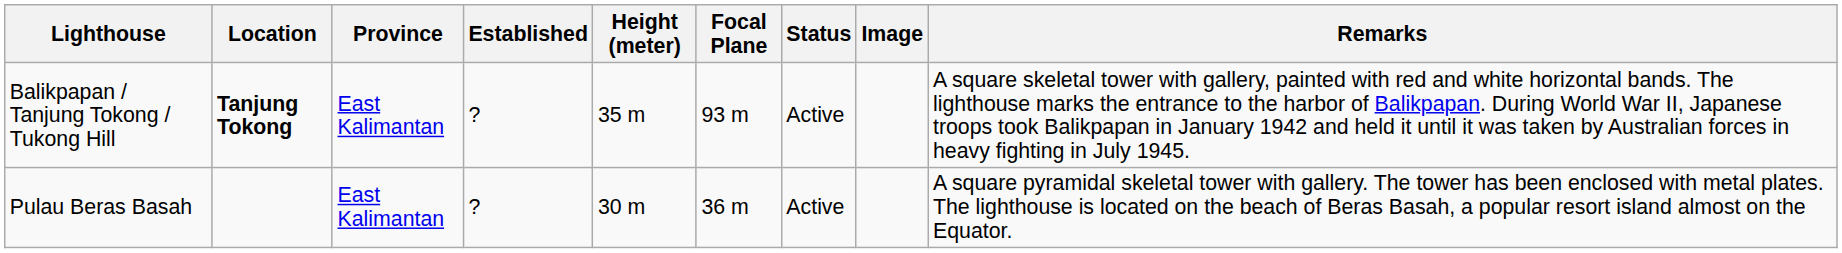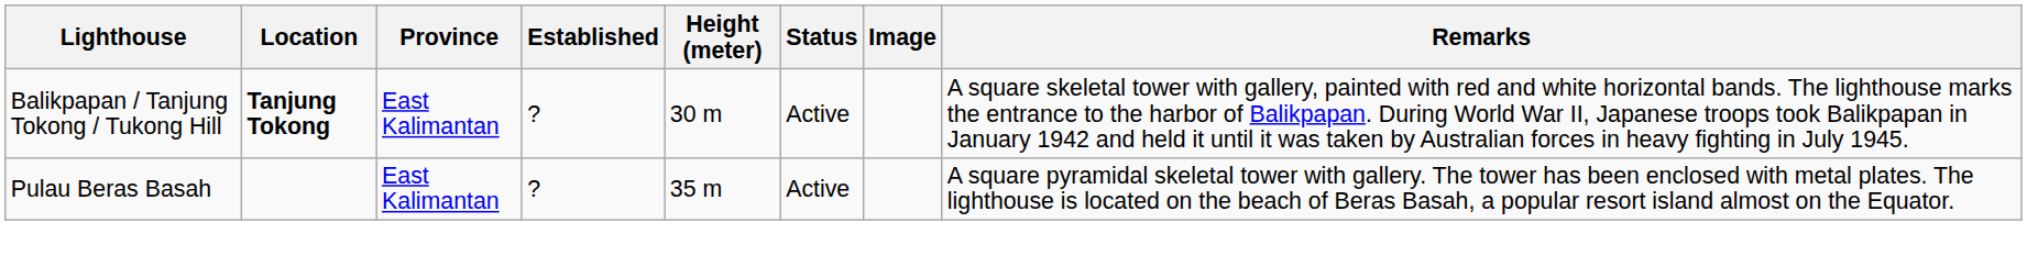 <table class="sortable wikitable vatop" style="width:98%; font-size:90%;">
 <tr>
 <th>Lighthouse</th>
 <th>Location</th>
 <th>Province</th>
 <th>Established</th>
 <th>Height (meter)</th>
-<th>Focal Plane</th>
 <th>Status</th>
 <th class="unsortable">Image</th>
 <th class="unsortable">Remarks</th>
 </tr>
 <tr>
 <td>Balikpapan / Tanjung Tokong / Tukong Hill</td>
 <td><strong>Tanjung Tokong</strong></td>
 <td><a href='#'>East Kalimantan</a></td>
 <td>?</td>
-<td>35 m</td>
-<td>93 m</td>
+<td>30 m</td>
 <td>Active</td>
 <td></td>
 <td>A square skeletal tower with gallery, painted with red and white horizontal bands. The lighthouse marks the entrance to the harbor of <a href='#'>Balikpapan</a>. During World War II, Japanese troops took Balikpapan in January 1942 and held it until it was taken by Australian forces in heavy fighting in July 1945.</td>
 </tr>
 <tr>
 <td>Pulau Beras Basah</td>
 <td></td>
 <td><a href='#'>East Kalimantan</a></td>
 <td>?</td>
-<td>30 m</td>
-<td>36 m</td>
+<td>35 m</td>
 <td>Active</td>
 <td></td>
 <td>A square pyramidal skeletal tower with gallery. The tower has been enclosed with metal plates. The lighthouse is located on the beach of Beras Basah, a popular resort island almost on the Equator.</td>
 </tr>
 </table>
